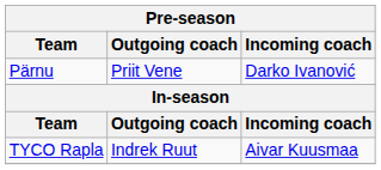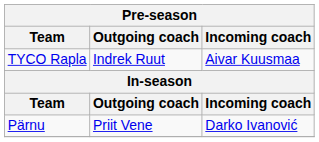 <table class="wikitable sortable">
 <tr>
 <th colspan="3">Pre-season</th>
+</tr>
+<tr>
+<th>Team</th>
+<th>Outgoing coach</th>
+<th>Incoming coach</th>
+</tr>
+<tr>
+<td><a href='#'>TYCO Rapla</a></td>
+<td> <a href='#'>Indrek Ruut</a></td>
+<td> <a href='#'>Aivar Kuusmaa</a></td>
+</tr>
+<tr>
+<th colspan="3">In-season</th>
 </tr>
 <tr>
 <th>Team</th>
 <th>Outgoing coach</th>
 <th>Incoming coach</th>
 </tr>
 <tr>
 <td><a href='#'>Pärnu</a></td>
 <td> <a href='#'>Priit Vene</a></td>
 <td> <a href='#'>Darko Ivanović</a></td>
 </tr>
 <tr>
-<th colspan="3">In-season</th>
-</tr>
-<tr>
-<th>Team</th>
-<th>Outgoing coach</th>
-<th>Incoming coach</th>
-</tr>
-<tr>
-<td><a href='#'>TYCO Rapla</a></td>
-<td> <a href='#'>Indrek Ruut</a></td>
-<td> <a href='#'>Aivar Kuusmaa</a></td>
-</tr>
-<tr>
 </tr>
 </table>
